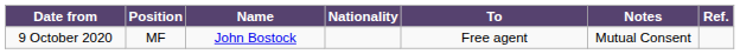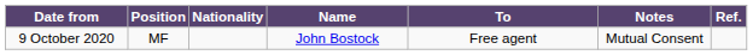 <table class="wikitable" style="text-align:center; font-size:90%; ">
 <tr>
 <th style="background:#56426F; color:#FFFFFF; width:120px;">Date from</th>
 <th style="background:#56426F; color:#FFFFFF; width:50px;">Position</th>
+<th style="background:#56426F; color:#FFFFFF; width:50px;">Nationality</th>
 <th style="background:#56426F; color:#FFFFFF; width:140px;">Name</th>
-<th style="background:#56426F; color:#FFFFFF; width:50px;">Nationality</th>
 <th style="background:#56426F; color:#FFFFFF; width:190px;">To</th>
 <th style="background:#56426F; color:#FFFFFF; width:110px;">Notes</th>
 <th style="background:#56426F; color:#FFFFFF; width:30px;">Ref.</th>
 </tr>
 <tr>
 <td>9 October 2020</td>
 <td>MF</td>
+<td></td>
 <td><a href='#'>John Bostock</a></td>
-<td></td>
 <td>Free agent</td>
 <td>Mutual Consent</td>
 <td></td>
 </tr>
 </table>
